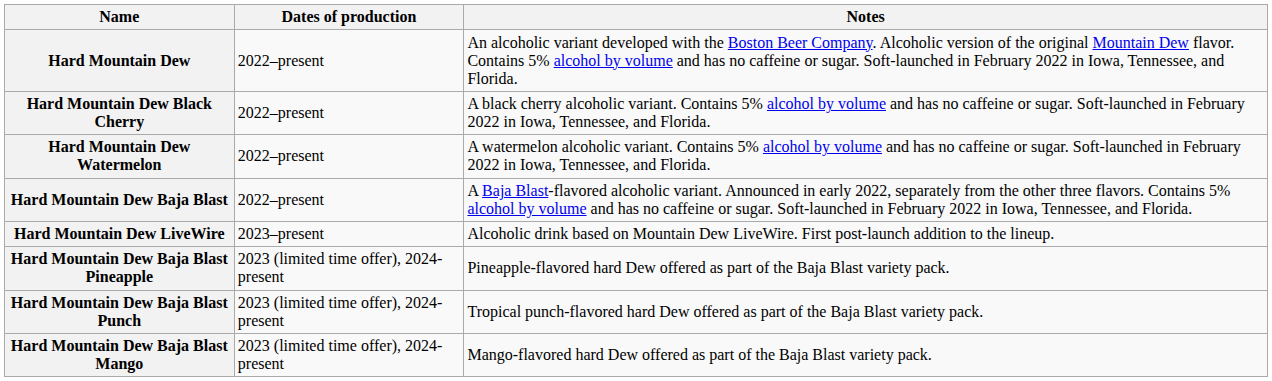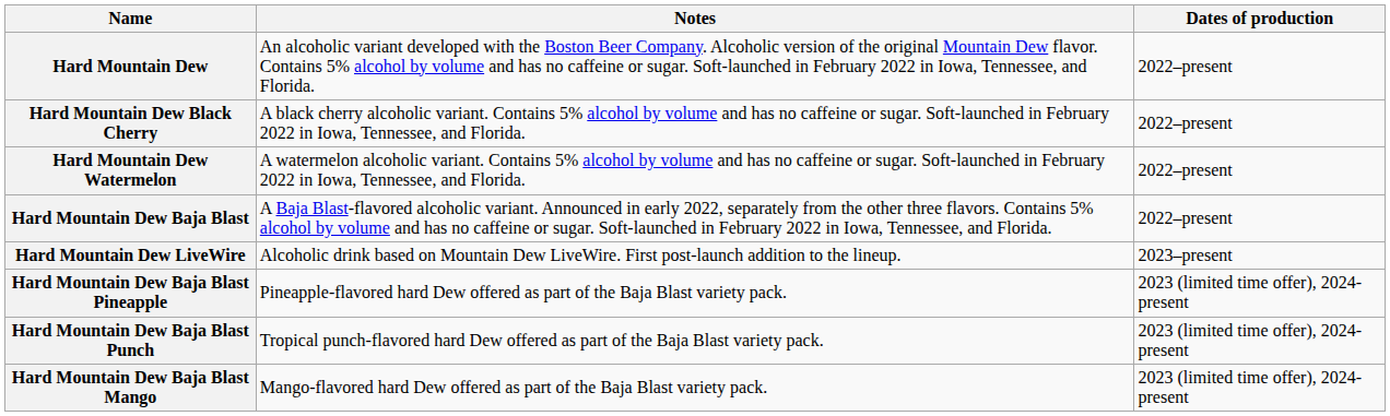 <table class="wikitable" style="text-align:left; width:100%;">
 <tr>
 <th style="width:10%;">Name</th>
+<th style="width:35%;">Notes</th>
 <th style="width:10%;">Dates of production</th>
-<th style="width:35%;">Notes</th>
 </tr>
 <tr>
 <th>Hard Mountain Dew</th>
+<td>An alcoholic variant developed with the <a href='#'>Boston Beer Company</a>. Alcoholic version of the original <a href='#'>Mountain Dew</a> flavor. Contains 5% <a href='#'>alcohol by volume</a> and has no caffeine or sugar. Soft-launched in February 2022 in Iowa, Tennessee, and Florida.</td>
 <td>2022–present</td>
-<td>An alcoholic variant developed with the <a href='#'>Boston Beer Company</a>. Alcoholic version of the original <a href='#'>Mountain Dew</a> flavor. Contains 5% <a href='#'>alcohol by volume</a> and has no caffeine or sugar. Soft-launched in February 2022 in Iowa, Tennessee, and Florida.</td>
 </tr>
 <tr>
 <th>Hard Mountain Dew Black Cherry</th>
+<td>A black cherry alcoholic variant. Contains 5% <a href='#'>alcohol by volume</a> and has no caffeine or sugar. Soft-launched in February 2022 in Iowa, Tennessee, and Florida.</td>
 <td>2022–present</td>
-<td>A black cherry alcoholic variant. Contains 5% <a href='#'>alcohol by volume</a> and has no caffeine or sugar. Soft-launched in February 2022 in Iowa, Tennessee, and Florida.</td>
 </tr>
 <tr>
 <th>Hard Mountain Dew Watermelon</th>
+<td>A watermelon alcoholic variant. Contains 5% <a href='#'>alcohol by volume</a> and has no caffeine or sugar. Soft-launched in February 2022 in Iowa, Tennessee, and Florida.</td>
 <td>2022–present</td>
-<td>A watermelon alcoholic variant. Contains 5% <a href='#'>alcohol by volume</a> and has no caffeine or sugar. Soft-launched in February 2022 in Iowa, Tennessee, and Florida.</td>
 </tr>
 <tr>
 <th>Hard Mountain Dew Baja Blast</th>
+<td>A <a href='#'>Baja Blast</a>-flavored alcoholic variant. Announced in early 2022, separately from the other three flavors. Contains 5% <a href='#'>alcohol by volume</a> and has no caffeine or sugar. Soft-launched in February 2022 in Iowa, Tennessee, and Florida.</td>
 <td>2022–present</td>
-<td>A <a href='#'>Baja Blast</a>-flavored alcoholic variant. Announced in early 2022, separately from the other three flavors. Contains 5% <a href='#'>alcohol by volume</a> and has no caffeine or sugar. Soft-launched in February 2022 in Iowa, Tennessee, and Florida.</td>
 </tr>
 <tr>
 <th>Hard Mountain Dew LiveWire</th>
+<td>Alcoholic drink based on Mountain Dew LiveWire. First post-launch addition to the lineup.</td>
 <td>2023–present</td>
-<td>Alcoholic drink based on Mountain Dew LiveWire. First post-launch addition to the lineup.</td>
 </tr>
 <tr>
 <th>Hard Mountain Dew Baja Blast Pineapple</th>
+<td>Pineapple-flavored hard Dew offered as part of the Baja Blast variety pack.</td>
 <td>2023 (limited time offer), 2024-present</td>
-<td>Pineapple-flavored hard Dew offered as part of the Baja Blast variety pack.</td>
 </tr>
 <tr>
 <th>Hard Mountain Dew Baja Blast Punch</th>
+<td>Tropical punch-flavored hard Dew offered as part of the Baja Blast variety pack.</td>
 <td>2023 (limited time offer), 2024-present</td>
-<td>Tropical punch-flavored hard Dew offered as part of the Baja Blast variety pack.</td>
 </tr>
 <tr>
 <th>Hard Mountain Dew Baja Blast Mango</th>
+<td>Mango-flavored hard Dew offered as part of the Baja Blast variety pack.</td>
 <td>2023 (limited time offer), 2024-present</td>
-<td>Mango-flavored hard Dew offered as part of the Baja Blast variety pack.</td>
 </tr>
 </table>
